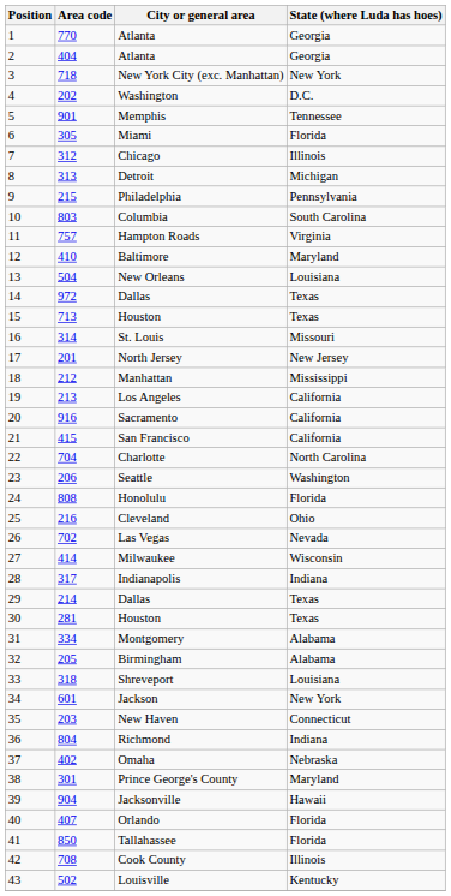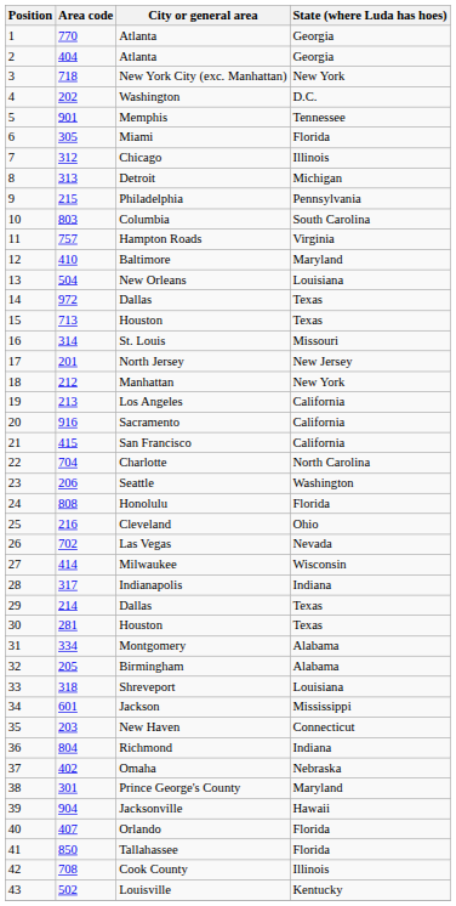 <table class="wikitable sortable">
 <tr>
 <th>Position</th>
 <th>Area code</th>
 <th>City or general area</th>
 <th>State (where Luda has hoes)</th>
 </tr>
 <tr>
 <td>1</td>
 <td><a href='#'>770</a></td>
 <td>Atlanta</td>
 <td>Georgia</td>
 </tr>
 <tr>
 <td>2</td>
 <td><a href='#'>404</a></td>
 <td>Atlanta</td>
 <td>Georgia</td>
 </tr>
 <tr>
 <td>3</td>
 <td><a href='#'>718</a></td>
 <td>New York City (exc. Manhattan)</td>
 <td>New York</td>
 </tr>
 <tr>
 <td>4</td>
 <td><a href='#'>202</a></td>
 <td>Washington</td>
 <td>D.C.</td>
 </tr>
 <tr>
 <td>5</td>
 <td><a href='#'>901</a></td>
 <td>Memphis</td>
 <td>Tennessee</td>
 </tr>
 <tr>
 <td>6</td>
 <td><a href='#'>305</a></td>
 <td>Miami</td>
 <td>Florida</td>
 </tr>
 <tr>
 <td>7</td>
 <td><a href='#'>312</a></td>
 <td>Chicago</td>
 <td>Illinois</td>
 </tr>
 <tr>
 <td>8</td>
 <td><a href='#'>313</a></td>
 <td>Detroit</td>
 <td>Michigan</td>
 </tr>
 <tr>
 <td>9</td>
 <td><a href='#'>215</a></td>
 <td>Philadelphia</td>
 <td>Pennsylvania</td>
 </tr>
 <tr>
 <td>10</td>
 <td><a href='#'>803</a></td>
 <td>Columbia</td>
 <td>South Carolina</td>
 </tr>
 <tr>
 <td>11</td>
 <td><a href='#'>757</a></td>
 <td>Hampton Roads</td>
 <td>Virginia</td>
 </tr>
 <tr>
 <td>12</td>
 <td><a href='#'>410</a></td>
 <td>Baltimore</td>
 <td>Maryland</td>
 </tr>
 <tr>
 <td>13</td>
 <td><a href='#'>504</a></td>
 <td>New Orleans</td>
 <td>Louisiana</td>
 </tr>
 <tr>
 <td>14</td>
 <td><a href='#'>972</a></td>
 <td>Dallas</td>
 <td>Texas</td>
 </tr>
 <tr>
 <td>15</td>
 <td><a href='#'>713</a></td>
 <td>Houston</td>
 <td>Texas</td>
 </tr>
 <tr>
 <td>16</td>
 <td><a href='#'>314</a></td>
 <td>St. Louis</td>
 <td>Missouri</td>
 </tr>
 <tr>
 <td>17</td>
 <td><a href='#'>201</a></td>
 <td>North Jersey</td>
 <td>New Jersey</td>
 </tr>
 <tr>
 <td>18</td>
 <td><a href='#'>212</a></td>
 <td>Manhattan</td>
-<td>Mississippi</td>
+<td>New York</td>
 </tr>
 <tr>
 <td>19</td>
 <td><a href='#'>213</a></td>
 <td>Los Angeles</td>
 <td>California</td>
 </tr>
 <tr>
 <td>20</td>
 <td><a href='#'>916</a></td>
 <td>Sacramento</td>
 <td>California</td>
 </tr>
 <tr>
 <td>21</td>
 <td><a href='#'>415</a></td>
 <td>San Francisco</td>
 <td>California</td>
 </tr>
 <tr>
 <td>22</td>
 <td><a href='#'>704</a></td>
 <td>Charlotte</td>
 <td>North Carolina</td>
 </tr>
 <tr>
 <td>23</td>
 <td><a href='#'>206</a></td>
 <td>Seattle</td>
 <td>Washington</td>
 </tr>
 <tr>
 <td>24</td>
 <td><a href='#'>808</a></td>
 <td>Honolulu</td>
 <td>Florida</td>
 </tr>
 <tr>
 <td>25</td>
 <td><a href='#'>216</a></td>
 <td>Cleveland</td>
 <td>Ohio</td>
 </tr>
 <tr>
 <td>26</td>
 <td><a href='#'>702</a></td>
 <td>Las Vegas</td>
 <td>Nevada</td>
 </tr>
 <tr>
 <td>27</td>
 <td><a href='#'>414</a></td>
 <td>Milwaukee</td>
 <td>Wisconsin</td>
 </tr>
 <tr>
 <td>28</td>
 <td><a href='#'>317</a></td>
 <td>Indianapolis</td>
 <td>Indiana</td>
 </tr>
 <tr>
 <td>29</td>
 <td><a href='#'>214</a></td>
 <td>Dallas</td>
 <td>Texas</td>
 </tr>
 <tr>
 <td>30</td>
 <td><a href='#'>281</a></td>
 <td>Houston</td>
 <td>Texas</td>
 </tr>
 <tr>
 <td>31</td>
 <td><a href='#'>334</a></td>
 <td>Montgomery</td>
 <td>Alabama</td>
 </tr>
 <tr>
 <td>32</td>
 <td><a href='#'>205</a></td>
 <td>Birmingham</td>
 <td>Alabama</td>
 </tr>
 <tr>
 <td>33</td>
 <td><a href='#'>318</a></td>
 <td>Shreveport</td>
 <td>Louisiana</td>
 </tr>
 <tr>
 <td>34</td>
 <td><a href='#'>601</a></td>
 <td>Jackson</td>
-<td>New York</td>
+<td>Mississippi</td>
 </tr>
 <tr>
 <td>35</td>
 <td><a href='#'>203</a></td>
 <td>New Haven</td>
 <td>Connecticut</td>
 </tr>
 <tr>
 <td>36</td>
 <td><a href='#'>804</a></td>
 <td>Richmond</td>
 <td>Indiana</td>
 </tr>
 <tr>
 <td>37</td>
 <td><a href='#'>402</a></td>
 <td>Omaha</td>
 <td>Nebraska</td>
 </tr>
 <tr>
 <td>38</td>
 <td><a href='#'>301</a></td>
 <td>Prince George's County</td>
 <td>Maryland</td>
 </tr>
 <tr>
 <td>39</td>
 <td><a href='#'>904</a></td>
 <td>Jacksonville</td>
 <td>Hawaii</td>
 </tr>
 <tr>
 <td>40</td>
 <td><a href='#'>407</a></td>
 <td>Orlando</td>
 <td>Florida</td>
 </tr>
 <tr>
 <td>41</td>
 <td><a href='#'>850</a></td>
 <td>Tallahassee</td>
 <td>Florida</td>
 </tr>
 <tr>
 <td>42</td>
 <td><a href='#'>708</a></td>
 <td>Cook County</td>
 <td>Illinois</td>
 </tr>
 <tr>
 <td>43</td>
 <td><a href='#'>502</a></td>
 <td>Louisville</td>
 <td>Kentucky</td>
 </tr>
 <tr>
 </tr>
 </table>
